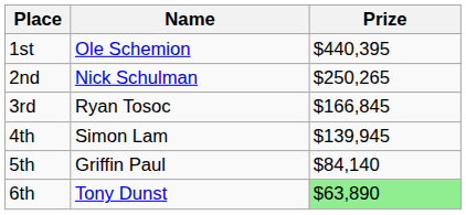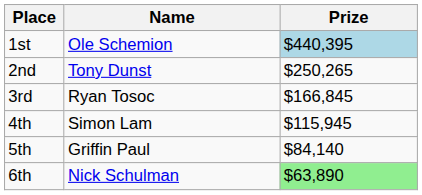 <table class="wikitable">
 <tr>
 <th style="width:50px;">Place</th>
 <th style="width:200px;">Name</th>
 <th style="width:125px;">Prize</th>
 </tr>
 <tr>
 <td>1st</td>
 <td> <a href='#'>Ole Schemion</a></td>
-<td>$440,395</td>
+<td style="background: lightblue;">$440,395</td>
 </tr>
 <tr>
 <td>2nd</td>
-<td> <a href='#'>Nick Schulman</a></td>
+<td> <a href='#'>Tony Dunst</a></td>
 <td>$250,265</td>
 </tr>
 <tr>
 <td>3rd</td>
 <td> Ryan Tosoc</td>
 <td>$166,845</td>
 </tr>
 <tr>
 <td>4th</td>
 <td> Simon Lam</td>
-<td>$139,945</td>
+<td>$115,945</td>
 </tr>
 <tr>
 <td>5th</td>
 <td> Griffin Paul</td>
 <td>$84,140</td>
 </tr>
 <tr>
 <td>6th</td>
-<td> <a href='#'>Tony Dunst</a></td>
+<td> <a href='#'>Nick Schulman</a></td>
 <td style="background: lightgreen;">$63,890</td>
 </tr>
 </table>
